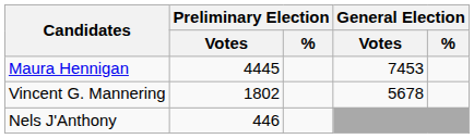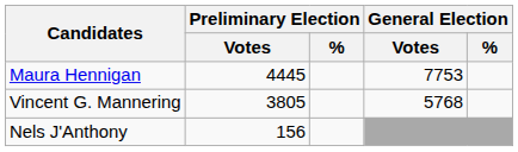 <table class=wikitable>
 <tr>
 <th colspan=1 rowspan=2><strong>Candidates</strong></th>
 <th colspan=2><strong>Preliminary Election</strong></th>
 <th colspan=2><strong>General Election</strong></th>
 </tr>
 <tr>
 <th>Votes</th>
 <th>%</th>
 <th>Votes</th>
 <th>%</th>
 </tr>
 <tr>
 <td><a href='#'>Maura Hennigan</a></td>
 <td align="right">4445</td>
 <td align="right"></td>
-<td align="right">7453</td>
+<td align="right">7753</td>
 <td align="right"></td>
 </tr>
 <tr>
 <td>Vincent G. Mannering</td>
-<td align="right">1802</td>
+<td align="right">3805</td>
 <td align="right"></td>
-<td align="right">5678</td>
+<td align="right">5768</td>
 <td align="right"></td>
 </tr>
 <tr>
 <td>Nels J'Anthony</td>
-<td align="right">446</td>
+<td align="right">156</td>
 <td align="right"></td>
 <td colspan=2 bgcolor=darkgray> </td>
 </tr>
 </table>
